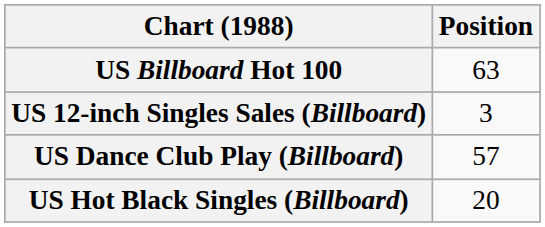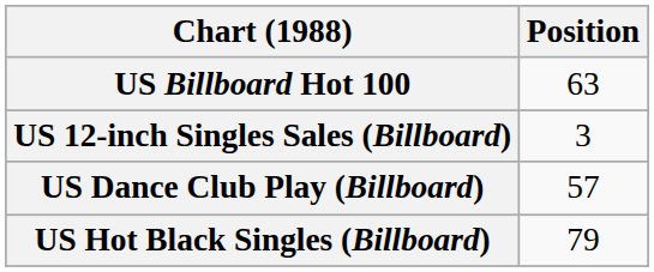 <table class="wikitable sortable plainrowheaders" style="text-align:center">
 <tr>
 <th>Chart (1988)</th>
 <th>Position</th>
 </tr>
 <tr>
 <th scope="row">US <em>Billboard</em> Hot 100</th>
 <td>63</td>
 </tr>
 <tr>
 <th scope="row">US 12-inch Singles Sales (<em>Billboard</em>)</th>
 <td>3</td>
 </tr>
 <tr>
 <th scope="row">US Dance Club Play (<em>Billboard</em>)</th>
 <td>57</td>
 </tr>
 <tr>
 <th scope="row">US Hot Black Singles (<em>Billboard</em>)</th>
-<td>20</td>
+<td>79</td>
 </tr>
 </table>
